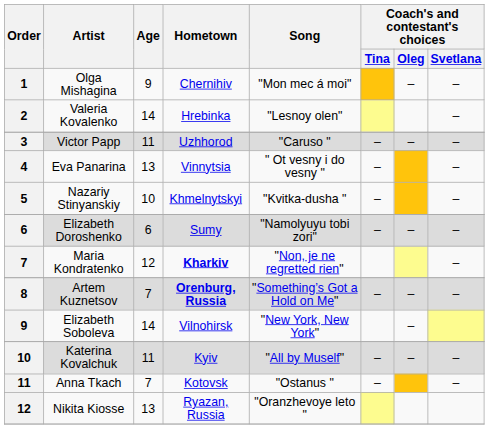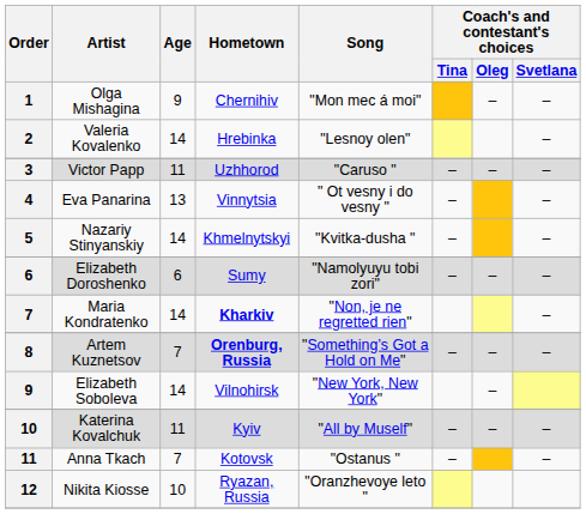 <table class="wikitable" style="text-align:center; line-height:17px; width:100%;">
 <tr>
 <th scope="col" rowspan="2" style="width=05%;">Order</th>
 <th scope="col" rowspan="2" style="width=20%;">Artist</th>
 <th scope="col" rowspan="2" style="width=05%;">Age</th>
 <th scope="col" rowspan="2" style="width:18%;">Hometown</th>
 <th scope="col" rowspan="2" style="width=22%;">Song</th>
 <th scope="col" colspan="4" style="width=28%;">Coach's and contestant's choices</th>
 </tr>
 <tr>
 <th width="07%"><a href='#'>Tina</a></th>
 <th width="07%"><a href='#'>Oleg</a></th>
 <th width="07%"><a href='#'>Svetlana</a></th>
 </tr>
 <tr>
 <th>1</th>
 <td>Olga Mishagina</td>
 <td>9</td>
 <td><a href='#'>Chernihiv</a></td>
 <td>"Mon mec á moi"</td>
 <td style="background:#ffc40c;"><strong></strong></td>
 <td>–</td>
 <td>–</td>
 </tr>
 <tr>
 <th>2</th>
 <td>Valeria Kovalenko</td>
 <td>14</td>
 <td><a href='#'>Hrebinka</a></td>
 <td>"Lesnoy olen"</td>
 <td style="background:#fdfc8f;"><strong></strong></td>
 <td><strong></strong></td>
 <td>–</td>
 </tr>
 <tr>
 </tr>
 <tr style="background:#DCDCDC;">
 <th>3</th>
 <td>Victor Papp</td>
 <td>11</td>
 <td><a href='#'>Uzhhorod</a></td>
 <td>"Caruso "</td>
 <td>–</td>
 <td>–</td>
 <td>–</td>
 </tr>
 <tr>
 <th>4</th>
 <td>Eva Panarina</td>
 <td>13</td>
 <td><a href='#'>Vinnytsia</a></td>
 <td>" Ot vesny i do vesny "</td>
 <td>–</td>
 <td style="background:#ffc40c;"><strong></strong></td>
 <td>–</td>
 </tr>
 <tr>
 <th>5</th>
 <td>Nazariy Stinyanskiy</td>
-<td>10</td>
+<td>14</td>
 <td><a href='#'>Khmelnytskyi</a></td>
 <td>"Kvitka-dusha "</td>
 <td>–</td>
 <td style="background:#ffc40c;"><strong></strong></td>
 <td>–</td>
 </tr>
 <tr>
 </tr>
 <tr style="background:#DCDCDC;">
 <th>6</th>
 <td>Elizabeth Doroshenko</td>
 <td>6</td>
 <td><a href='#'>Sumy</a></td>
 <td>"Namolyuyu tobi zori"</td>
 <td>–</td>
 <td>–</td>
 <td>–</td>
 </tr>
 <tr>
 <th>7</th>
 <td>Maria Kondratenko</td>
-<td>12</td>
+<td>14</td>
 <td><strong><a href='#'>Kharkiv</a></strong></td>
 <td>"<a href='#'>Non, je ne regretted rien</a>"</td>
 <td><strong></strong></td>
 <td style="background:#fdfc8f;"><strong></strong></td>
 <td>–</td>
 </tr>
 <tr>
 </tr>
 <tr style="background:#DCDCDC;">
 <th>8</th>
 <td>Artem Kuznetsov</td>
 <td>7</td>
 <td><strong><a href='#'>Orenburg, Russia</a></strong></td>
 <td>"<a href='#'>Something’s Got a Hold on Me</a>"</td>
 <td>–</td>
 <td>–</td>
 <td>–</td>
 </tr>
 <tr>
 <th>9</th>
 <td>Elizabeth Soboleva</td>
 <td>14</td>
 <td><a href='#'>Vilnohirsk</a></td>
 <td>"<a href='#'>New York, New York</a>"</td>
 <td><strong></strong></td>
 <td>–</td>
 <td style="background:#fdfc8f;"><strong></strong></td>
 </tr>
 <tr>
 </tr>
 <tr style="background:#DCDCDC;">
 <th>10</th>
 <td>Katerina Kovalchuk</td>
 <td>11</td>
 <td><a href='#'>Kyiv</a></td>
 <td>"<a href='#'>All by Muself</a>"</td>
 <td>–</td>
 <td>–</td>
 <td>–</td>
 </tr>
 <tr>
 <th>11</th>
 <td>Anna Tkach</td>
 <td>7</td>
 <td><a href='#'>Kotovsk</a></td>
 <td>"Ostanus "</td>
 <td>–</td>
 <td style="background:#ffc40c;"><strong></strong></td>
 <td>–</td>
 </tr>
 <tr>
 <th>12</th>
 <td>Nikita Kiosse</td>
-<td>13</td>
+<td>10</td>
 <td><a href='#'>Ryazan, Russia</a></td>
 <td>"Oranzhevoye leto "</td>
 <td style="background:#fdfc8f;"><strong></strong></td>
 <td><strong></strong></td>
 <td><strong></strong></td>
 </tr>
 <tr>
 </tr>
 </table>
